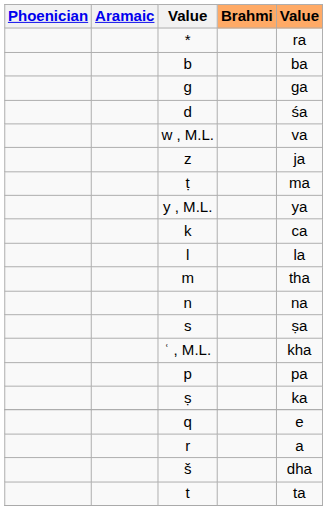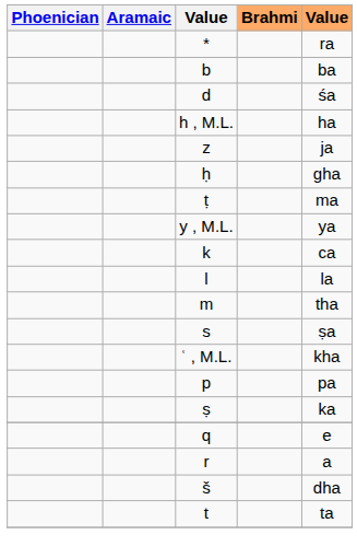 <table class="wikitable" style="float:right; margin-left: 10px; margin-right: 0px;">
 <tr style="text-align:center">
 <th><a href='#'>Phoenician</a></th>
 <th><a href='#'>Aramaic</a></th>
 <th>Value</th>
 <th style="background: #ffaa66;">Brahmi</th>
 <th style="background: #ffaa66;">Value</th>
 </tr>
 <tr style="text-align:center">
 <td></td>
 <td></td>
 <td>*</td>
 <td></td>
 <td>ra</td>
 </tr>
 <tr style="text-align:center">
 <td></td>
 <td></td>
 <td>b </td>
 <td></td>
 <td>ba</td>
 </tr>
 <tr style="text-align:center">
 <td></td>
 <td></td>
-<td>g </td>
-<td></td>
-<td>ga</td>
-</tr>
-<tr style="text-align:center">
-<td></td>
-<td></td>
 <td>d </td>
 <td></td>
 <td>śa</td>
 </tr>
 <tr style="text-align:center">
 <td></td>
 <td></td>
-<td>w , M.L.</td>
+<td>h , M.L.</td>
 <td></td>
-<td>va</td>
+<td>ha</td>
 </tr>
 <tr style="text-align:center">
 <td></td>
 <td></td>
 <td>z </td>
 <td></td>
 <td>ja</td>
+</tr>
+<tr style="text-align:center">
+<td></td>
+<td></td>
+<td>ḥ </td>
+<td></td>
+<td>gha</td>
 </tr>
 <tr style="text-align:center">
 <td></td>
 <td></td>
 <td>ṭ </td>
 <td></td>
 <td>ma</td>
 </tr>
 <tr style="text-align:center">
 <td></td>
 <td></td>
 <td>y , M.L.</td>
 <td></td>
 <td>ya</td>
 </tr>
 <tr style="text-align:center">
 <td></td>
 <td></td>
 <td>k </td>
 <td></td>
 <td>ca</td>
 </tr>
 <tr style="text-align:center">
 <td></td>
 <td></td>
 <td>l </td>
 <td></td>
 <td>la</td>
 </tr>
 <tr style="text-align:center">
 <td></td>
 <td></td>
 <td>m </td>
 <td></td>
 <td>tha</td>
-</tr>
-<tr style="text-align:center">
-<td></td>
-<td></td>
-<td>n </td>
-<td></td>
-<td>na</td>
 </tr>
 <tr style="text-align:center">
 <td></td>
 <td></td>
 <td>s </td>
 <td></td>
 <td>ṣa</td>
 </tr>
 <tr style="text-align:center">
 <td></td>
 <td></td>
 <td>ʿ ,  M.L.</td>
 <td></td>
 <td>kha</td>
 </tr>
 <tr style="text-align:center">
 <td></td>
 <td></td>
 <td>p </td>
 <td></td>
 <td>pa</td>
 </tr>
 <tr style="text-align:center">
 <td></td>
 <td></td>
 <td>ṣ </td>
 <td></td>
 <td>ka</td>
 </tr>
 <tr style="text-align:center">
 </tr>
 <tr style="text-align:center">
 <td></td>
 <td></td>
 <td>q </td>
 <td></td>
 <td>e</td>
 </tr>
 <tr style="text-align:center">
 <td></td>
 <td></td>
 <td>r </td>
 <td></td>
 <td>a</td>
 </tr>
 <tr style="text-align:center">
 <td></td>
 <td></td>
 <td>š </td>
 <td></td>
 <td>dha</td>
 </tr>
 <tr style="text-align:center">
 <td></td>
 <td></td>
 <td>t </td>
 <td></td>
 <td>ta</td>
 </tr>
 <tr style="text-align:center">
 </tr>
 </table>
